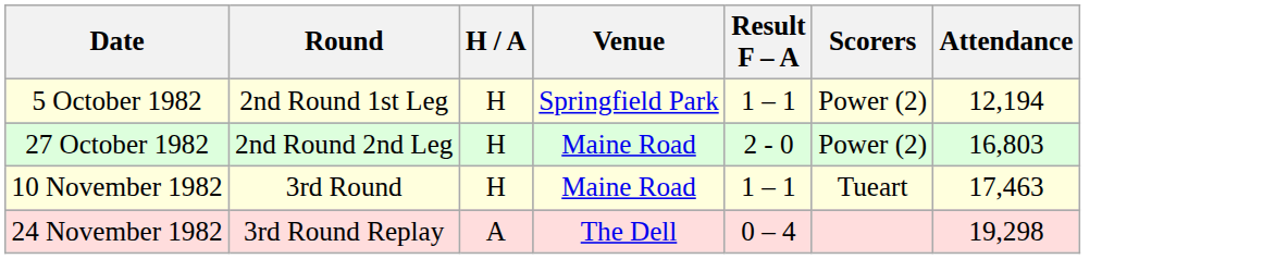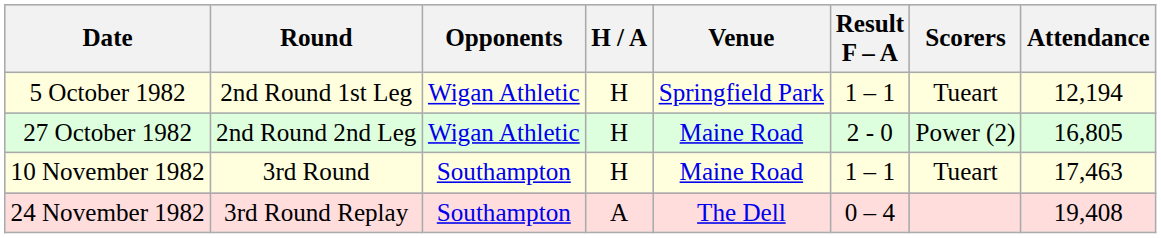 <table class="wikitable" style="text-align:center">
 <tr>
 <th>Date</th>
 <th>Round</th>
+<th>Opponents</th>
 <th>H / A</th>
 <th>Venue</th>
 <th>Result<br>F – A</th>
 <th>Scorers</th>
 <th>Attendance</th>
 </tr>
 <tr bgcolor="#ffffdd">
 <td>5 October 1982</td>
 <td>2nd Round 1st Leg</td>
+<td><a href='#'>Wigan Athletic</a></td>
 <td>H</td>
 <td><a href='#'>Springfield Park</a></td>
 <td>1 – 1</td>
-<td>Power (2)</td>
+<td>Tueart</td>
 <td>12,194</td>
 </tr>
 <tr bgcolor="#ddffdd">
 <td>27 October 1982</td>
 <td>2nd Round 2nd Leg</td>
+<td><a href='#'>Wigan Athletic</a></td>
 <td>H</td>
 <td><a href='#'>Maine Road</a></td>
 <td>2 - 0</td>
 <td>Power (2)</td>
-<td>16,803</td>
+<td>16,805</td>
 </tr>
 <tr bgcolor="#ffffdd">
 <td>10 November 1982</td>
 <td>3rd Round</td>
+<td><a href='#'>Southampton</a></td>
 <td>H</td>
 <td><a href='#'>Maine Road</a></td>
 <td>1 – 1</td>
 <td>Tueart</td>
 <td>17,463</td>
 </tr>
 <tr bgcolor="#ffdddd">
 <td>24 November 1982</td>
 <td>3rd Round Replay</td>
+<td><a href='#'>Southampton</a></td>
 <td>A</td>
 <td><a href='#'>The Dell</a></td>
 <td>0 – 4</td>
 <td></td>
-<td>19,298</td>
+<td>19,408</td>
 </tr>
 </table>
